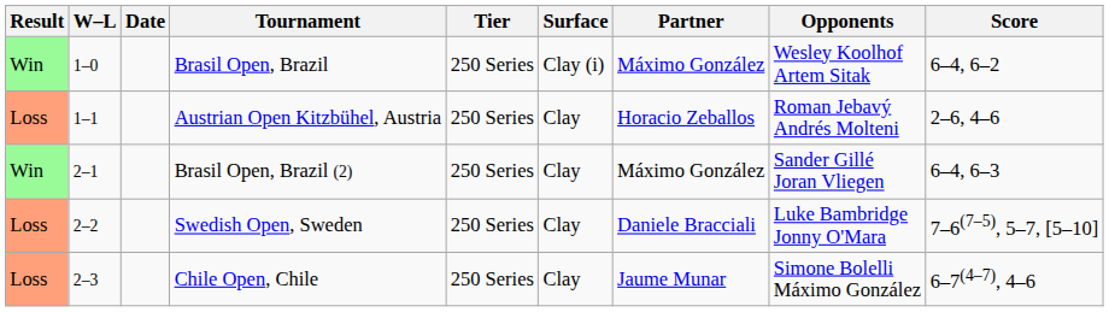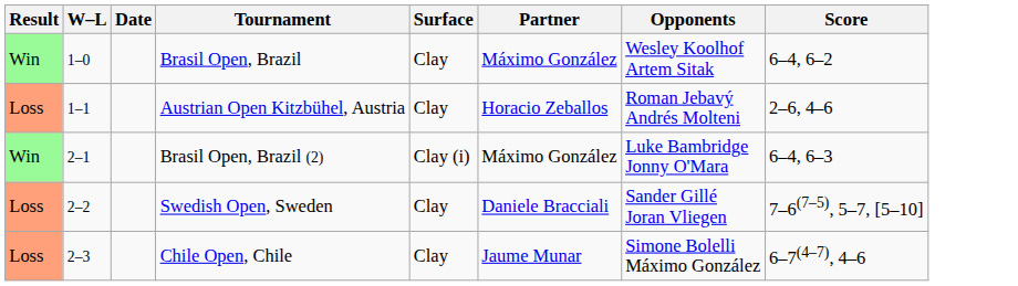 <table class="sortable wikitable">
 <tr>
 <th>Result</th>
 <th class="unsortable">W–L</th>
 <th>Date</th>
 <th>Tournament</th>
-<th>Tier</th>
 <th>Surface</th>
 <th>Partner</th>
 <th>Opponents</th>
 <th class="unsortable">Score</th>
 </tr>
 <tr>
 <td bgcolor=98FB98>Win</td>
 <td><small>1–0</small></td>
 <td><a href='#'></a></td>
 <td><a href='#'>Brasil Open</a>, Brazil</td>
-<td>250 Series</td>
-<td>Clay (i)</td>
+<td>Clay</td>
 <td> <a href='#'>Máximo González</a></td>
 <td> <a href='#'>Wesley Koolhof</a><br> <a href='#'>Artem Sitak</a></td>
 <td>6–4, 6–2</td>
 </tr>
 <tr>
 <td bgcolor=FFA07A>Loss</td>
 <td><small>1–1</small></td>
 <td><a href='#'></a></td>
 <td><a href='#'>Austrian Open Kitzbühel</a>, Austria</td>
-<td>250 Series</td>
 <td>Clay</td>
 <td> <a href='#'>Horacio Zeballos</a></td>
 <td> <a href='#'>Roman Jebavý</a><br> <a href='#'>Andrés Molteni</a></td>
 <td>2–6, 4–6</td>
 </tr>
 <tr>
 <td bgcolor=98FB98>Win</td>
 <td><small>2–1</small></td>
 <td><a href='#'></a></td>
 <td>Brasil Open, Brazil <small>(2)</small></td>
-<td>250 Series</td>
-<td>Clay</td>
+<td>Clay (i)</td>
 <td> Máximo González</td>
-<td> <a href='#'>Sander Gillé</a><br> <a href='#'>Joran Vliegen</a></td>
+<td> <a href='#'>Luke Bambridge</a><br> <a href='#'>Jonny O'Mara</a></td>
 <td>6–4, 6–3</td>
 </tr>
 <tr>
 <td bgcolor=FFA07A>Loss</td>
 <td><small>2–2</small></td>
 <td><a href='#'></a></td>
 <td><a href='#'>Swedish Open</a>, Sweden</td>
-<td>250 Series</td>
 <td>Clay</td>
 <td> <a href='#'>Daniele Bracciali</a></td>
-<td> <a href='#'>Luke Bambridge</a><br> <a href='#'>Jonny O'Mara</a></td>
+<td> <a href='#'>Sander Gillé</a><br> <a href='#'>Joran Vliegen</a></td>
 <td>7–6<sup>(7–5)</sup>, 5–7, [5–10]</td>
 </tr>
 <tr>
 <td bgcolor=FFA07A>Loss</td>
 <td><small>2–3</small></td>
 <td><a href='#'></a></td>
 <td><a href='#'>Chile Open</a>, Chile</td>
-<td>250 Series</td>
 <td>Clay</td>
 <td> <a href='#'>Jaume Munar</a></td>
 <td> <a href='#'>Simone Bolelli</a><br> Máximo González</td>
 <td>6–7<sup>(4–7)</sup>, 4–6</td>
 </tr>
 </table>
